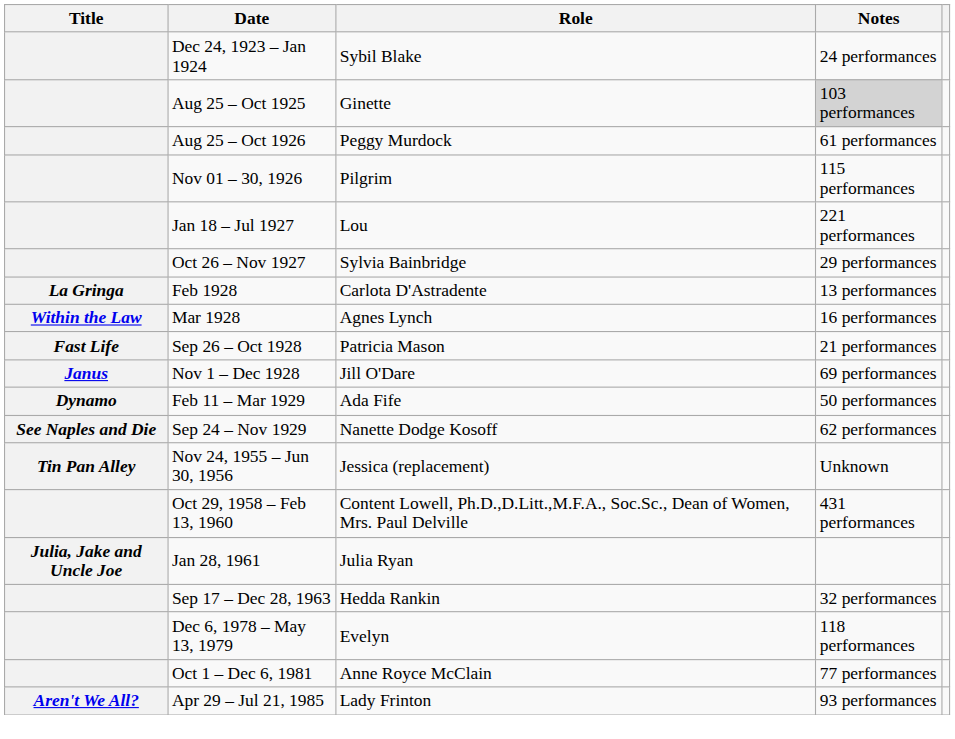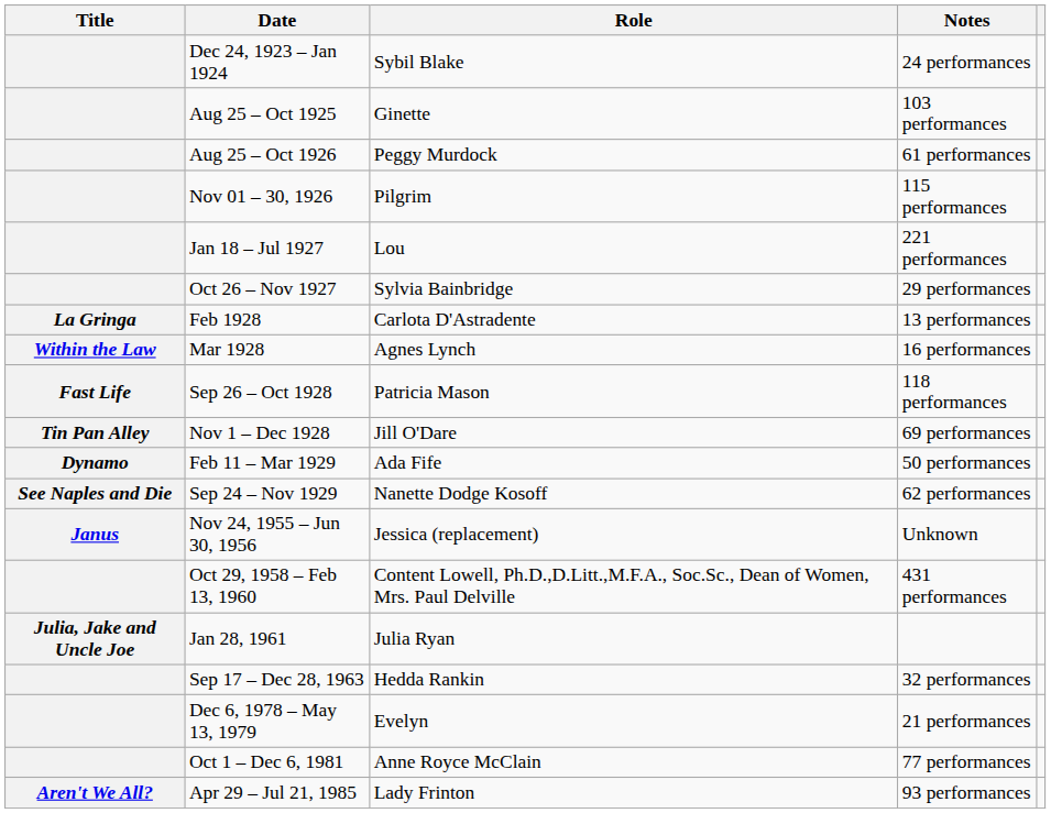 <table class="wikitable plainrowheaders">
 <tr>
 <th scope="col">Title</th>
 <th scope="col">Date</th>
 <th scope="col">Role</th>
 <th scope="col">Notes</th>
 <th scope="col" class="unsortable"></th>
 </tr>
 <tr>
 <th scope="row"></th>
 <td>Dec 24, 1923 – Jan 1924</td>
 <td>Sybil Blake</td>
 <td>24 performances</td>
 <td align="center"></td>
 </tr>
 <tr>
 <th scope="row"></th>
 <td>Aug 25 – Oct 1925</td>
 <td>Ginette</td>
-<td style="background: lightgrey;">103 performances</td>
+<td>103 performances</td>
 <td align="center"></td>
 </tr>
 <tr>
 <th scope="row"></th>
 <td>Aug 25 – Oct 1926</td>
 <td>Peggy Murdock</td>
 <td>61 performances</td>
 <td align="center"></td>
 </tr>
 <tr>
 <th scope="row"></th>
 <td>Nov 01 – 30, 1926</td>
 <td>Pilgrim</td>
 <td>115 performances</td>
 <td align="center"></td>
 </tr>
 <tr>
 <th scope="row"></th>
 <td>Jan 18 – Jul 1927</td>
 <td>Lou</td>
 <td>221 performances</td>
 <td align="center"></td>
 </tr>
 <tr>
 <th scope="row"></th>
 <td>Oct 26 – Nov 1927</td>
 <td>Sylvia Bainbridge</td>
 <td>29 performances</td>
 <td align="center"></td>
 </tr>
 <tr>
 <th scope="row"><em>La Gringa</em></th>
 <td>Feb 1928</td>
 <td>Carlota D'Astradente</td>
 <td>13 performances</td>
 <td align="center"></td>
 </tr>
 <tr>
 <th scope="row"><em><a href='#'>Within the Law</a></em></th>
 <td>Mar 1928</td>
 <td>Agnes Lynch</td>
 <td>16 performances</td>
 <td align="center"></td>
 </tr>
 <tr>
 <th scope="row"><em>Fast Life</em></th>
 <td>Sep 26 – Oct 1928</td>
 <td>Patricia Mason</td>
-<td>21 performances</td>
+<td>118 performances</td>
 <td align="center"></td>
 </tr>
 <tr>
-<th scope="row"><em><a href='#'>Janus</a></em></th>
+<th scope="row"><em>Tin Pan Alley</em></th>
 <td>Nov 1 – Dec 1928</td>
 <td>Jill O'Dare</td>
 <td>69 performances</td>
 <td align="center"></td>
 </tr>
 <tr>
 <th scope="row"><em>Dynamo</em></th>
 <td>Feb 11 – Mar 1929</td>
 <td>Ada Fife</td>
 <td>50 performances</td>
 <td align="center"></td>
 </tr>
 <tr>
 <th scope="row"><em>See Naples and Die</em></th>
 <td>Sep 24 – Nov 1929</td>
 <td>Nanette Dodge Kosoff</td>
 <td>62 performances</td>
 <td align="center"></td>
 </tr>
 <tr>
-<th scope="row"><em>Tin Pan Alley</em></th>
+<th scope="row"><em><a href='#'>Janus</a></em></th>
 <td>Nov 24, 1955 – Jun 30, 1956</td>
 <td>Jessica (replacement)</td>
 <td>Unknown</td>
 <td align="center"></td>
 </tr>
 <tr>
 <th scope="row"></th>
 <td>Oct 29, 1958 – Feb 13, 1960</td>
 <td>Content Lowell, Ph.D.,D.Litt.,M.F.A., Soc.Sc., Dean of Women, Mrs. Paul Delville</td>
 <td>431 performances</td>
 <td align="center"></td>
 </tr>
 <tr>
 <th scope="row"><em>Julia, Jake and Uncle Joe</em></th>
 <td>Jan 28, 1961</td>
 <td>Julia Ryan</td>
 <td></td>
 <td align="center"></td>
 </tr>
 <tr>
 <th scope="row"></th>
 <td>Sep 17 – Dec 28, 1963</td>
 <td>Hedda Rankin</td>
 <td>32 performances</td>
 <td align="center"></td>
 </tr>
 <tr>
 <th scope="row"></th>
 <td>Dec 6, 1978 – May 13, 1979</td>
 <td>Evelyn</td>
-<td>118 performances</td>
+<td>21 performances</td>
 <td align="center"></td>
 </tr>
 <tr>
 <th scope="row"></th>
 <td>Oct 1 – Dec 6, 1981</td>
 <td>Anne Royce McClain</td>
 <td>77 performances</td>
 <td align="center"></td>
 </tr>
 <tr>
 <th scope="row"><em><a href='#'>Aren't We All?</a></em></th>
 <td>Apr 29 – Jul 21, 1985</td>
 <td>Lady Frinton</td>
 <td>93 performances</td>
 <td align="center"></td>
 </tr>
 <tr>
 </tr>
 </table>
